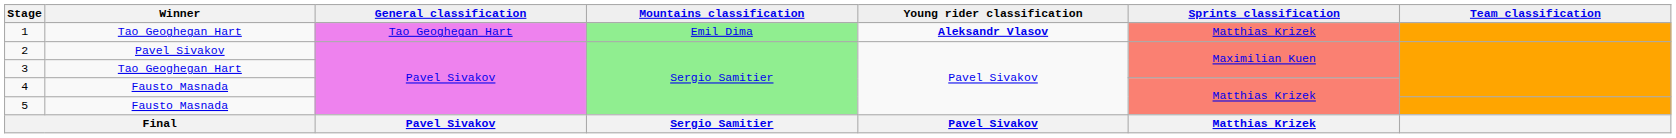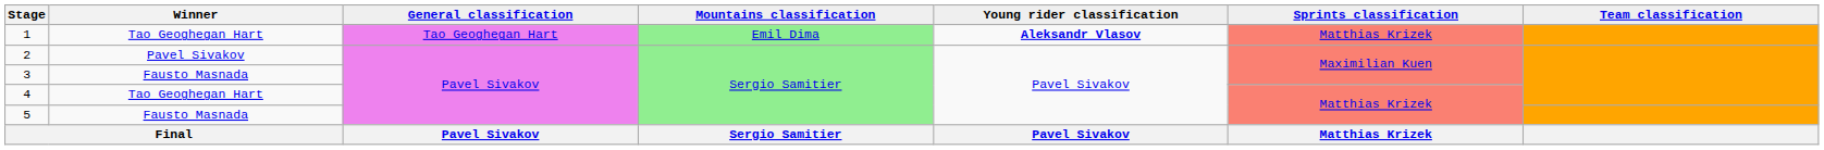 <table class="wikitable" style="text-align: center; font-size:smaller;">
 <tr>
 <th style="width:1%;">Stage</th>
 <th style="width:16.5%;">Winner</th>
 <th style="background:#efefef; width:16.5%;"><a href='#'>General classification</a><br></th>
 <th style="background:#efefef; width:16.5%;"><a href='#'>Mountains classification</a><br></th>
 <th style="background:#efefef; width:16.5%;">Young rider classification<br></th>
 <th style="background:#efefef; width:16.5%;"><a href='#'>Sprints classification</a><br></th>
 <th style="background:#efefef; width:16.5%;"><a href='#'>Team classification</a></th>
 </tr>
 <tr>
 <td>1</td>
 <td><a href='#'>Tao Geoghegan Hart</a></td>
 <td style="background-color:violet;"><a href='#'>Tao Geoghegan Hart</a></td>
 <td style="background-color:lightgreen;"><a href='#'>Emil Dima</a></td>
 <td style="background-color:offwhite;"><strong><a href='#'>Aleksandr Vlasov</a></strong></td>
 <td style="background-color:salmon;"><a href='#'>Matthias Krizek</a></td>
 <td style="background:orange;"></td>
 </tr>
 <tr>
 <td>2</td>
 <td><a href='#'>Pavel Sivakov</a></td>
 <td style="background-color:violet;" rowspan=4><a href='#'>Pavel Sivakov</a></td>
 <td style="background-color:lightgreen;" rowspan=4><a href='#'>Sergio Samitier</a></td>
 <td style="background-color:offwhite;" rowspan=4><a href='#'>Pavel Sivakov</a></td>
 <td style="background-color:salmon;" rowspan=2><a href='#'>Maximilian Kuen</a></td>
 <td style="background:orange;" rowspan=3></td>
 </tr>
 <tr>
 <td>3</td>
-<td><a href='#'>Tao Geoghegan Hart</a></td>
+<td><a href='#'>Fausto Masnada</a></td>
 </tr>
 <tr>
 <td>4</td>
-<td><a href='#'>Fausto Masnada</a></td>
+<td><a href='#'>Tao Geoghegan Hart</a></td>
 <td style="background-color:salmon;" rowspan=2><a href='#'>Matthias Krizek</a></td>
 </tr>
 <tr>
 <td>5</td>
 <td><a href='#'>Fausto Masnada</a></td>
 <td style="background:orange;"></td>
 </tr>
 <tr>
 <th colspan="2">Final</th>
 <th><a href='#'>Pavel Sivakov</a></th>
 <th><a href='#'>Sergio Samitier</a></th>
 <th><a href='#'>Pavel Sivakov</a></th>
 <th><a href='#'>Matthias Krizek</a></th>
 <th></th>
 </tr>
 </table>
